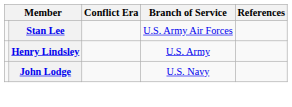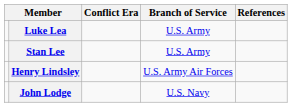 <table class=wikitable style="text-align:center">
 <tr>
 <th scope="col" colspan="2">Member</th>
 <th scope="col">Conflict Era</th>
 <th scope="col">Branch of Service</th>
 <th scope="col">References</th>
 </tr>
 <tr style="height:2em;">
 <td></td>
+<th scope="row"><a href='#'>Luke Lea</a></th>
+<td></td>
+<td><a href='#'>U.S. Army</a></td>
+<td></td>
+</tr>
+<tr style="height:2em;">
+<td></td>
 <th scope="row"><a href='#'>Stan Lee</a></th>
 <td></td>
-<td><a href='#'>U.S. Army Air Forces</a></td>
+<td><a href='#'>U.S. Army</a></td>
 <td></td>
 </tr>
 <tr style="height:2em;">
 <td></td>
 <th scope="row"><a href='#'>Henry Lindsley</a></th>
 <td></td>
-<td><a href='#'>U.S. Army</a></td>
+<td><a href='#'>U.S. Army Air Forces</a></td>
 <td></td>
 </tr>
 <tr style="height:2em;">
 <td></td>
 <th scope="row"><a href='#'>John Lodge</a></th>
 <td></td>
 <td><a href='#'>U.S. Navy</a></td>
 <td></td>
 </tr>
 </table>
